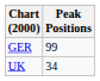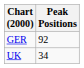 <table class="wikitable sortable plainrowheaders">
 <tr>
 <th scope="col">Chart<br>(2000)</th>
 <th scope="col">Peak<br>Positions</th>
 </tr>
 <tr>
 <td><a href='#'>GER</a></td>
-<td>99</td>
+<td>92</td>
 </tr>
 <tr>
 <td><a href='#'>UK</a></td>
 <td>34</td>
 </tr>
 </table>
